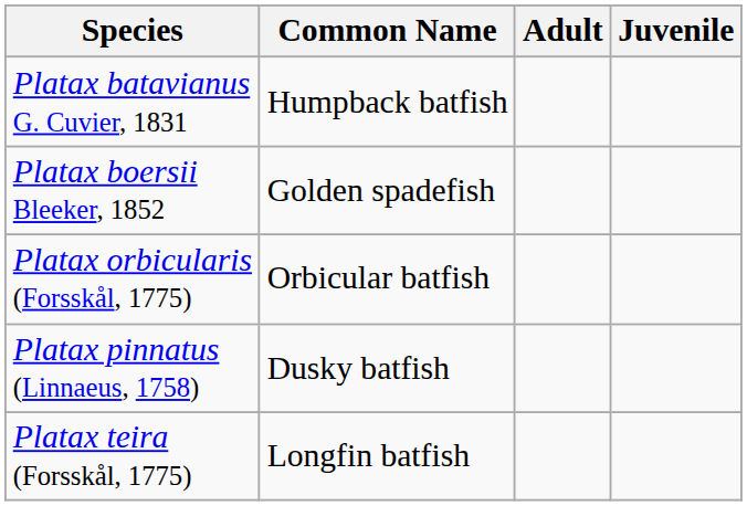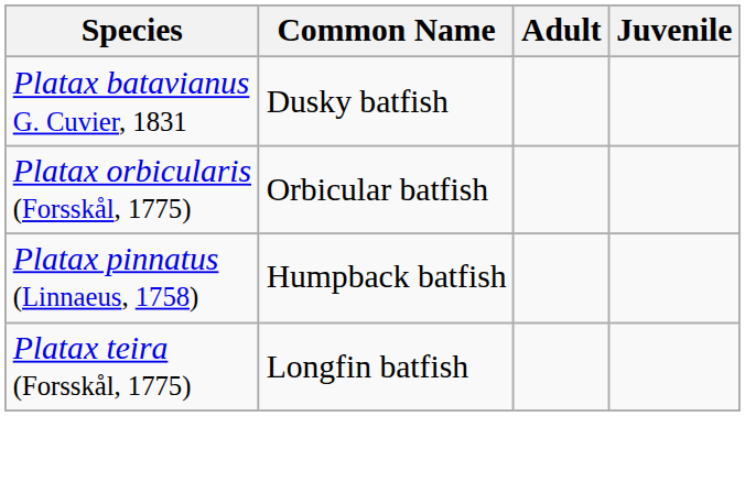 <table class="wikitable">
 <tr>
 <th>Species</th>
 <th>Common Name</th>
 <th>Adult</th>
 <th>Juvenile</th>
 </tr>
 <tr>
 <td><em><a href='#'>Platax batavianus</a></em><br><small><a href='#'>G. Cuvier</a>, 1831</small></td>
-<td>Humpback batfish</td>
-<td></td>
-<td></td>
-</tr>
-<tr>
-<td><em><a href='#'>Platax boersii</a></em><br><small><a href='#'>Bleeker</a>, 1852</small></td>
-<td>Golden spadefish</td>
+<td>Dusky batfish</td>
 <td></td>
 <td></td>
 </tr>
 <tr>
 <td><em><a href='#'>Platax orbicularis</a></em><br><small>(<a href='#'>Forsskål</a>, 1775)</small></td>
 <td>Orbicular batfish</td>
 <td></td>
 <td></td>
 </tr>
 <tr>
 <td><em><a href='#'>Platax pinnatus</a></em><br><small>(<a href='#'>Linnaeus</a>, <a href='#'>1758</a>)</small></td>
-<td>Dusky batfish</td>
+<td>Humpback batfish</td>
 <td></td>
 <td></td>
 </tr>
 <tr>
 <td><em><a href='#'>Platax teira</a></em><br><small>(Forsskål, 1775)</small></td>
 <td>Longfin batfish</td>
 <td></td>
 <td></td>
 </tr>
 </table>
